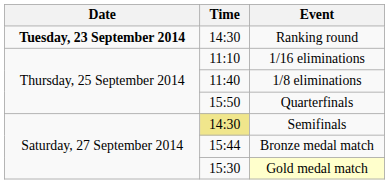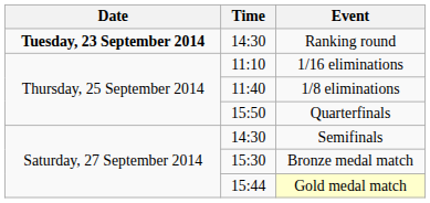 <table class = "wikitable" style="text-align:center;">
 <tr>
 <th width=220>Date</th>
 <th width=50>Time</th>
 <th width=150>Event</th>
 </tr>
 <tr>
 <td><strong>Tuesday, 23 September 2014</strong></td>
 <td>14:30</td>
 <td>Ranking round</td>
 </tr>
 <tr>
 <td rowspan=3>Thursday, 25 September 2014</td>
 <td>11:10</td>
 <td>1/16 eliminations</td>
 </tr>
 <tr>
 <td>11:40</td>
 <td>1/8 eliminations</td>
 </tr>
 <tr>
 <td>15:50</td>
 <td>Quarterfinals</td>
 </tr>
 <tr>
 <td rowspan=3>Saturday, 27 September 2014</td>
-<td style="background: khaki;">14:30</td>
+<td>14:30</td>
 <td>Semifinals</td>
 </tr>
 <tr>
-<td>15:44</td>
+<td>15:30</td>
 <td>Bronze medal match</td>
 </tr>
 <tr>
-<td>15:30</td>
+<td>15:44</td>
 <td bgcolor=ffffcc>Gold medal match</td>
 </tr>
 </table>
